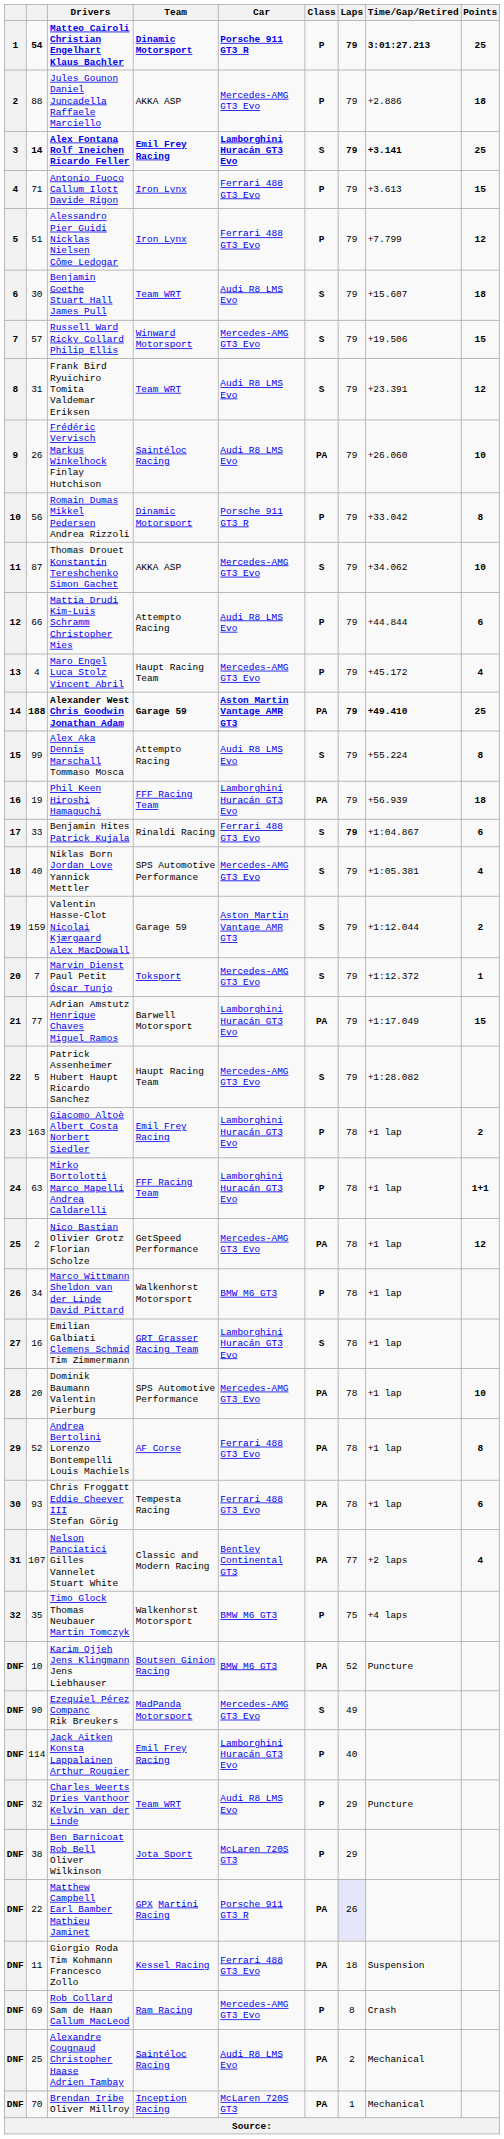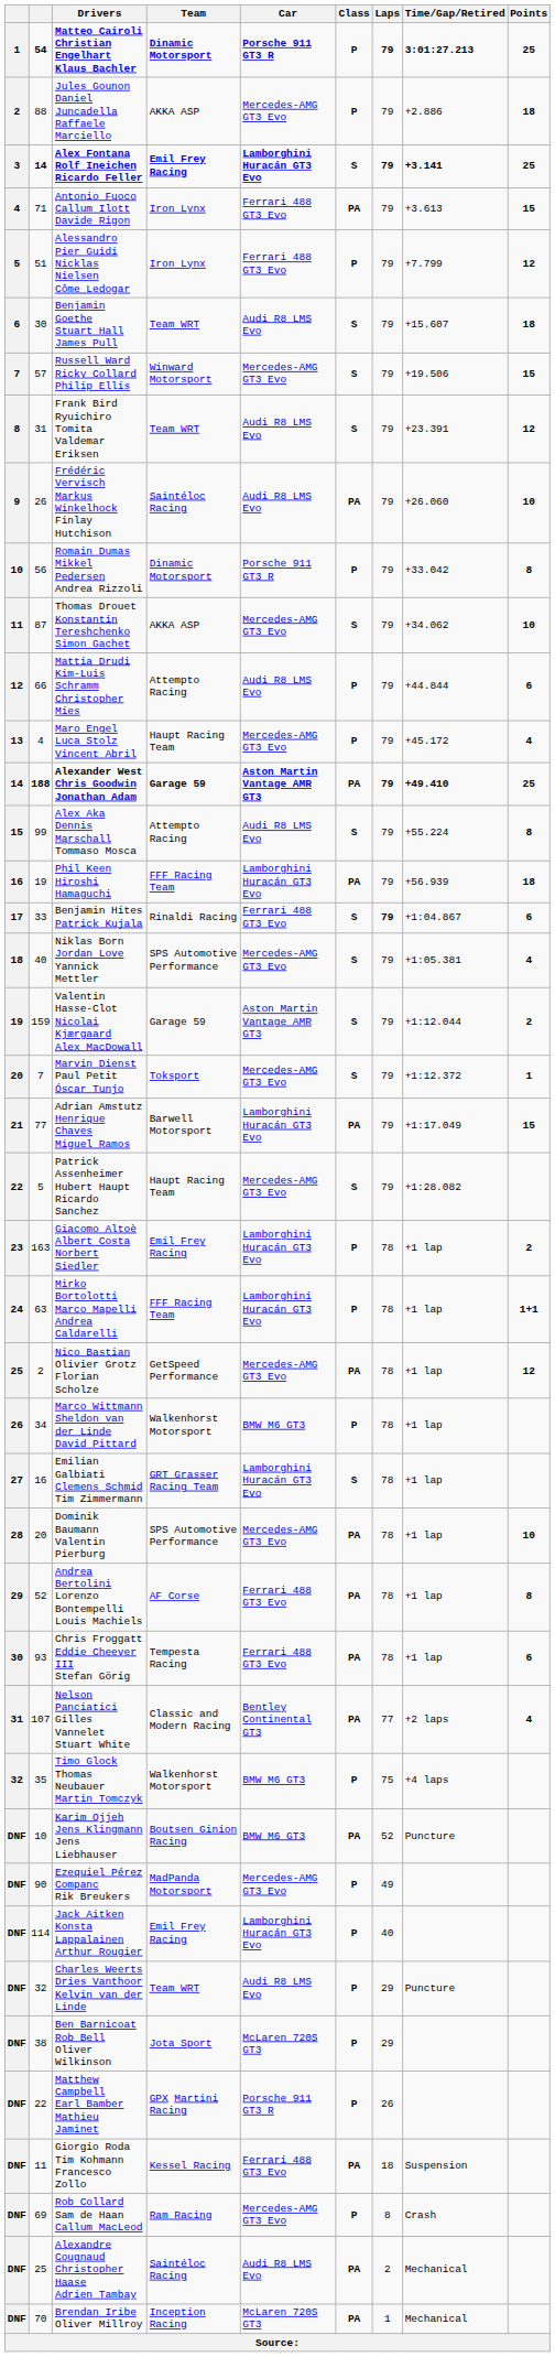 <table class="wikitable" style="font-size: 90%;">
 <tr>
 <th></th>
 <th></th>
 <th>Drivers</th>
 <th>Team</th>
 <th>Car</th>
 <th>Class</th>
 <th>Laps</th>
 <th>Time/Gap/Retired</th>
 <th>Points</th>
 </tr>
 <tr style="font-weight: bold">
 <th>1</th>
 <td align=center>54</td>
 <td> <a href='#'>Matteo Cairoli</a><br> <a href='#'>Christian Engelhart</a><br> <a href='#'>Klaus Bachler</a></td>
 <td> <a href='#'>Dinamic Motorsport</a></td>
 <td><a href='#'>Porsche 911 GT3 R</a></td>
 <td align=center><strong><span>P</span></strong></td>
 <td align=center>79</td>
 <td>3:01:27.213</td>
 <td align=center><strong>25</strong></td>
 </tr>
 <tr>
 <th>2</th>
 <td align=center>88</td>
 <td> <a href='#'>Jules Gounon</a><br> <a href='#'>Daniel Juncadella</a><br> <a href='#'>Raffaele Marciello</a></td>
 <td> AKKA ASP</td>
 <td><a href='#'>Mercedes-AMG GT3 Evo</a></td>
 <td align=center><strong><span>P</span></strong></td>
 <td align=center>79</td>
 <td>+2.886</td>
 <td align=center><strong>18</strong></td>
 </tr>
 <tr style="font-weight: bold">
 <th>3</th>
 <td align=center>14</td>
 <td> <a href='#'>Alex Fontana</a><br> <a href='#'>Rolf Ineichen</a><br> <a href='#'>Ricardo Feller</a></td>
 <td> <a href='#'>Emil Frey Racing</a></td>
 <td><a href='#'>Lamborghini Huracán GT3 Evo</a></td>
 <td align=center><strong><span>S</span></strong></td>
 <td align=center>79</td>
 <td>+3.141</td>
 <td align=center><strong>25</strong></td>
 </tr>
 <tr>
 <th>4</th>
 <td align=center>71</td>
 <td> <a href='#'>Antonio Fuoco</a><br> <a href='#'>Callum Ilott</a><br> <a href='#'>Davide Rigon</a></td>
 <td> <a href='#'>Iron Lynx</a></td>
 <td><a href='#'>Ferrari 488 GT3 Evo</a></td>
-<td align=center><strong><span>P</span></strong></td>
+<td align=center><strong><span>PA</span></strong></td>
 <td align=center>79</td>
 <td>+3.613</td>
 <td align=center><strong>15</strong></td>
 </tr>
 <tr>
 <th>5</th>
 <td align=center>51</td>
 <td> <a href='#'>Alessandro Pier Guidi</a><br> <a href='#'>Nicklas Nielsen</a><br> <a href='#'>Côme Ledogar</a></td>
 <td> <a href='#'>Iron Lynx</a></td>
 <td><a href='#'>Ferrari 488 GT3 Evo</a></td>
 <td align=center><strong><span>P</span></strong></td>
 <td align=center>79</td>
 <td>+7.799</td>
 <td align=center><strong>12</strong></td>
 </tr>
 <tr>
 <th>6</th>
 <td align=center>30</td>
 <td> <a href='#'>Benjamin Goethe</a><br> <a href='#'>Stuart Hall</a><br> <a href='#'>James Pull</a></td>
 <td> <a href='#'>Team WRT</a></td>
 <td><a href='#'>Audi R8 LMS Evo</a></td>
 <td align=center><strong><span>S</span></strong></td>
 <td align=center>79</td>
 <td>+15.607</td>
 <td align=center><strong>18</strong></td>
 </tr>
 <tr>
 <th>7</th>
 <td align=center>57</td>
 <td> <a href='#'>Russell Ward</a><br> <a href='#'>Ricky Collard</a><br> <a href='#'>Philip Ellis</a></td>
 <td> <a href='#'>Winward Motorsport</a></td>
 <td><a href='#'>Mercedes-AMG GT3 Evo</a></td>
 <td align=center><strong><span>S</span></strong></td>
 <td align=center>79</td>
 <td>+19.506</td>
 <td align=center><strong>15</strong></td>
 </tr>
 <tr>
 <th>8</th>
 <td align=center>31</td>
 <td> Frank Bird<br> Ryuichiro Tomita<br> Valdemar Eriksen</td>
 <td> <a href='#'>Team WRT</a></td>
 <td><a href='#'>Audi R8 LMS Evo</a></td>
 <td align=center><strong><span>S</span></strong></td>
 <td align=center>79</td>
 <td>+23.391</td>
 <td align=center><strong>12</strong></td>
 </tr>
 <tr>
 <th>9</th>
 <td align=center>26</td>
 <td> <a href='#'>Frédéric Vervisch</a><br> <a href='#'>Markus Winkelhock</a><br> Finlay Hutchison</td>
 <td> <a href='#'>Saintéloc Racing</a></td>
 <td><a href='#'>Audi R8 LMS Evo</a></td>
 <td align=center><strong><span>PA</span></strong></td>
 <td align=center>79</td>
 <td>+26.060</td>
 <td align=center><strong>10</strong></td>
 </tr>
 <tr>
 <th>10</th>
 <td align=center>56</td>
 <td> <a href='#'>Romain Dumas</a><br> <a href='#'>Mikkel Pedersen</a><br> Andrea Rizzoli</td>
 <td> <a href='#'>Dinamic Motorsport</a></td>
 <td><a href='#'>Porsche 911 GT3 R</a></td>
 <td align=center><strong><span>P</span></strong></td>
 <td align=center>79</td>
 <td>+33.042</td>
 <td align=center><strong>8</strong></td>
 </tr>
 <tr>
 <th>11</th>
 <td align=center>87</td>
 <td> Thomas Drouet<br> <a href='#'>Konstantin Tereshchenko</a><br> <a href='#'>Simon Gachet</a></td>
 <td> AKKA ASP</td>
 <td><a href='#'>Mercedes-AMG GT3 Evo</a></td>
 <td align=center><strong><span>S</span></strong></td>
 <td align=center>79</td>
 <td>+34.062</td>
 <td align=center><strong>10</strong></td>
 </tr>
 <tr>
 <th>12</th>
 <td align=center>66</td>
 <td> <a href='#'>Mattia Drudi</a><br> <a href='#'>Kim-Luis Schramm</a><br> <a href='#'>Christopher Mies</a></td>
 <td> Attempto Racing</td>
 <td><a href='#'>Audi R8 LMS Evo</a></td>
 <td align=center><strong><span>P</span></strong></td>
 <td align=center>79</td>
 <td>+44.844</td>
 <td align=center><strong>6</strong></td>
 </tr>
 <tr>
 <th>13</th>
 <td align=center>4</td>
 <td> <a href='#'>Maro Engel</a><br> <a href='#'>Luca Stolz</a><br> <a href='#'>Vincent Abril</a></td>
 <td> Haupt Racing Team</td>
 <td><a href='#'>Mercedes-AMG GT3 Evo</a></td>
 <td align=center><strong><span>P</span></strong></td>
 <td align=center>79</td>
 <td>+45.172</td>
 <td align=center><strong>4</strong></td>
 </tr>
 <tr style="font-weight: bold">
 <th>14</th>
 <td align=center>188</td>
 <td> Alexander West<br> <a href='#'>Chris Goodwin</a><br> <a href='#'>Jonathan Adam</a></td>
 <td> Garage 59</td>
 <td><a href='#'>Aston Martin Vantage AMR GT3</a></td>
 <td align=center><strong><span>PA</span></strong></td>
 <td align=center>79</td>
 <td>+49.410</td>
 <td align=center><strong>25</strong></td>
 </tr>
 <tr>
 <th>15</th>
 <td align=center>99</td>
 <td> <a href='#'>Alex Aka</a><br> <a href='#'>Dennis Marschall</a><br> Tommaso Mosca</td>
 <td> Attempto Racing</td>
 <td><a href='#'>Audi R8 LMS Evo</a></td>
 <td align=center><strong><span>S</span></strong></td>
 <td align=center>79</td>
 <td>+55.224</td>
 <td align=center><strong>8</strong></td>
 </tr>
 <tr>
 <th>16</th>
 <td align=center>19</td>
 <td> <a href='#'>Phil Keen</a><br> <a href='#'>Hiroshi Hamaguchi</a></td>
 <td> <a href='#'>FFF Racing Team</a></td>
 <td><a href='#'>Lamborghini Huracán GT3 Evo</a></td>
 <td align=center><strong><span>PA</span></strong></td>
 <td align=center>79</td>
 <td>+56.939</td>
 <td align=center><strong>18</strong></td>
 </tr>
 <tr>
 <th>17</th>
 <td align=center>33</td>
 <td> Benjamin Hites<br> <a href='#'>Patrick Kujala</a></td>
 <td> Rinaldi Racing</td>
 <td><a href='#'>Ferrari 488 GT3 Evo</a></td>
 <td align=center><strong><span>S</span></strong></td>
 <td align=center><strong>79</strong></td>
 <td>+1:04.867</td>
 <td align=center><strong>6</strong></td>
 </tr>
 <tr>
 <th>18</th>
 <td align=center>40</td>
 <td> Niklas Born<br> <a href='#'>Jordan Love</a><br> Yannick Mettler</td>
 <td> SPS Automotive Performance</td>
 <td><a href='#'>Mercedes-AMG GT3 Evo</a></td>
 <td align=center><strong><span>S</span></strong></td>
 <td align=center>79</td>
 <td>+1:05.381</td>
 <td align=center><strong>4</strong></td>
 </tr>
 <tr>
 <th>19</th>
 <td align=center>159</td>
 <td> Valentin Hasse-Clot<br> <a href='#'>Nicolai Kjærgaard</a><br> <a href='#'>Alex MacDowall</a></td>
 <td> Garage 59</td>
 <td><a href='#'>Aston Martin Vantage AMR GT3</a></td>
 <td align=center><strong><span>S</span></strong></td>
 <td align=center>79</td>
 <td>+1:12.044</td>
 <td align=center><strong>2</strong></td>
 </tr>
 <tr>
 <th>20</th>
 <td align=center>7</td>
 <td> <a href='#'>Marvin Dienst</a><br> Paul Petit<br> <a href='#'>Óscar Tunjo</a></td>
 <td> <a href='#'>Toksport</a></td>
 <td><a href='#'>Mercedes-AMG GT3 Evo</a></td>
 <td align=center><strong><span>S</span></strong></td>
 <td align=center>79</td>
 <td>+1:12.372</td>
 <td align=center><strong>1</strong></td>
 </tr>
 <tr>
 <th>21</th>
 <td align=center>77</td>
 <td> Adrian Amstutz<br> <a href='#'>Henrique Chaves</a><br> <a href='#'>Miguel Ramos</a></td>
 <td> Barwell Motorsport</td>
 <td><a href='#'>Lamborghini Huracán GT3 Evo</a></td>
 <td align=center><strong><span>PA</span></strong></td>
 <td align=center>79</td>
 <td>+1:17.049</td>
 <td align=center><strong>15</strong></td>
 </tr>
 <tr>
 <th>22</th>
 <td align=center>5</td>
 <td> Patrick Assenheimer<br> Hubert Haupt<br> Ricardo Sanchez</td>
 <td> Haupt Racing Team</td>
 <td><a href='#'>Mercedes-AMG GT3 Evo</a></td>
 <td align=center><strong><span>S</span></strong></td>
 <td align=center>79</td>
 <td>+1:28.082</td>
 <td align=center></td>
 </tr>
 <tr>
 <th>23</th>
 <td align=center>163</td>
 <td> <a href='#'>Giacomo Altoè</a><br> <a href='#'>Albert Costa</a><br> <a href='#'>Norbert Siedler</a></td>
 <td> <a href='#'>Emil Frey Racing</a></td>
 <td><a href='#'>Lamborghini Huracán GT3 Evo</a></td>
 <td align=center><strong><span>P</span></strong></td>
 <td align=center>78</td>
 <td>+1 lap</td>
 <td align=center><strong>2</strong></td>
 </tr>
 <tr>
 <th>24</th>
 <td align=center>63</td>
 <td> <a href='#'>Mirko Bortolotti</a><br> <a href='#'>Marco Mapelli</a><br> <a href='#'>Andrea Caldarelli</a></td>
 <td> <a href='#'>FFF Racing Team</a></td>
 <td><a href='#'>Lamborghini Huracán GT3 Evo</a></td>
 <td align=center><strong><span>P</span></strong></td>
 <td align=center>78</td>
 <td>+1 lap</td>
 <td align=center><strong>1+1</strong></td>
 </tr>
 <tr>
 <th>25</th>
 <td align=center>2</td>
 <td> <a href='#'>Nico Bastian</a><br> Olivier Grotz<br> Florian Scholze</td>
 <td> GetSpeed Performance</td>
 <td><a href='#'>Mercedes-AMG GT3 Evo</a></td>
 <td align=center><strong><span>PA</span></strong></td>
 <td align=center>78</td>
 <td>+1 lap</td>
 <td align=center><strong>12</strong></td>
 </tr>
 <tr>
 <th>26</th>
 <td align=center>34</td>
 <td> <a href='#'>Marco Wittmann</a><br> <a href='#'>Sheldon van der Linde</a><br> <a href='#'>David Pittard</a></td>
 <td> Walkenhorst Motorsport</td>
 <td><a href='#'>BMW M6 GT3</a></td>
 <td align=center><strong><span>P</span></strong></td>
 <td align=center>78</td>
 <td>+1 lap</td>
 <td align=center></td>
 </tr>
 <tr>
 <th>27</th>
 <td align=center>16</td>
 <td> Emilian Galbiati<br> <a href='#'>Clemens Schmid</a><br> Tim Zimmermann</td>
 <td> <a href='#'>GRT Grasser Racing Team</a></td>
 <td><a href='#'>Lamborghini Huracán GT3 Evo</a></td>
 <td align=center><strong><span>S</span></strong></td>
 <td align=center>78</td>
 <td>+1 lap</td>
 <td align=center></td>
 </tr>
 <tr>
 <th>28</th>
 <td align=center>20</td>
 <td> Dominik Baumann<br> Valentin Pierburg</td>
 <td> SPS Automotive Performance</td>
 <td><a href='#'>Mercedes-AMG GT3 Evo</a></td>
 <td align=center><strong><span>PA</span></strong></td>
 <td align=center>78</td>
 <td>+1 lap</td>
 <td align=center><strong>10</strong></td>
 </tr>
 <tr>
 <th>29</th>
 <td align=center>52</td>
 <td> <a href='#'>Andrea Bertolini</a><br> Lorenzo Bontempelli<br> Louis Machiels</td>
 <td> <a href='#'>AF Corse</a></td>
 <td><a href='#'>Ferrari 488 GT3 Evo</a></td>
 <td align=center><strong><span>PA</span></strong></td>
 <td align=center>78</td>
 <td>+1 lap</td>
 <td align=center><strong>8</strong></td>
 </tr>
 <tr>
 <th>30</th>
 <td align=center>93</td>
 <td> Chris Froggatt<br> <a href='#'>Eddie Cheever III</a><br> Stefan Görig</td>
 <td> Tempesta Racing</td>
 <td><a href='#'>Ferrari 488 GT3 Evo</a></td>
 <td align=center><strong><span>PA</span></strong></td>
 <td align=center>78</td>
 <td>+1 lap</td>
 <td align=center><strong>6</strong></td>
 </tr>
 <tr>
 <th>31</th>
 <td align=center>107</td>
 <td> <a href='#'>Nelson Panciatici</a><br> Gilles Vannelet<br> Stuart White</td>
 <td> Classic and Modern Racing</td>
 <td><a href='#'>Bentley Continental GT3</a></td>
 <td align=center><strong><span>PA</span></strong></td>
 <td align=center>77</td>
 <td>+2 laps</td>
 <td align=center><strong>4</strong></td>
 </tr>
 <tr>
 <th>32</th>
 <td align=center>35</td>
 <td> <a href='#'>Timo Glock</a><br> Thomas Neubauer<br> <a href='#'>Martin Tomczyk</a></td>
 <td> Walkenhorst Motorsport</td>
 <td><a href='#'>BMW M6 GT3</a></td>
 <td align=center><strong><span>P</span></strong></td>
 <td align=center>75</td>
 <td>+4 laps</td>
 <td align=center></td>
 </tr>
 <tr>
 <th>DNF</th>
 <td align=center>10</td>
 <td> <a href='#'>Karim Ojjeh</a><br> <a href='#'>Jens Klingmann</a><br> Jens Liebhauser</td>
 <td> <a href='#'>Boutsen Ginion Racing</a></td>
 <td><a href='#'>BMW M6 GT3</a></td>
 <td align=center><strong><span>PA</span></strong></td>
 <td align=center>52</td>
 <td>Puncture</td>
 <td align=center></td>
 </tr>
 <tr>
 <th>DNF</th>
 <td align=center>90</td>
 <td> <a href='#'>Ezequiel Pérez Companc</a><br> Rik Breukers</td>
 <td> <a href='#'>MadPanda Motorsport</a></td>
 <td><a href='#'>Mercedes-AMG GT3 Evo</a></td>
-<td align=center><strong><span>S</span></strong></td>
+<td align=center><strong><span>P</span></strong></td>
 <td align=center>49</td>
 <td></td>
 <td align=center></td>
 </tr>
 <tr>
 <th>DNF</th>
 <td align=center>114</td>
 <td> <a href='#'>Jack Aitken</a><br> <a href='#'>Konsta Lappalainen</a><br> <a href='#'>Arthur Rougier</a></td>
 <td> <a href='#'>Emil Frey Racing</a></td>
 <td><a href='#'>Lamborghini Huracán GT3 Evo</a></td>
 <td align=center><strong><span>P</span></strong></td>
 <td align=center>40</td>
 <td></td>
 <td align=center></td>
 </tr>
 <tr>
 <th>DNF</th>
 <td align=center>32</td>
 <td> <a href='#'>Charles Weerts</a><br> <a href='#'>Dries Vanthoor</a><br> <a href='#'>Kelvin van der Linde</a></td>
 <td> <a href='#'>Team WRT</a></td>
 <td><a href='#'>Audi R8 LMS Evo</a></td>
 <td align=center><strong><span>P</span></strong></td>
 <td align=center>29</td>
 <td>Puncture</td>
 <td align=center></td>
 </tr>
 <tr>
 <th>DNF</th>
 <td align=center>38</td>
 <td> <a href='#'>Ben Barnicoat</a><br> <a href='#'>Rob Bell</a><br> Oliver Wilkinson</td>
 <td> <a href='#'>Jota Sport</a></td>
 <td><a href='#'>McLaren 720S GT3</a></td>
 <td align=center><strong><span>P</span></strong></td>
 <td align=center>29</td>
 <td></td>
 <td align=center></td>
 </tr>
 <tr>
 <th>DNF</th>
 <td align=center>22</td>
 <td> <a href='#'>Matthew Campbell</a><br> <a href='#'>Earl Bamber</a><br> <a href='#'>Mathieu Jaminet</a></td>
 <td> <a href='#'>GPX</a> <a href='#'>Martini Racing</a></td>
 <td><a href='#'>Porsche 911 GT3 R</a></td>
-<td align=center><strong><span>PA</span></strong></td>
-<td align=center style="background: lavender;">26</td>
+<td align=center><strong><span>P</span></strong></td>
+<td align=center>26</td>
 <td></td>
 <td align=center></td>
 </tr>
 <tr>
 <th>DNF</th>
 <td align=center>11</td>
 <td> Giorgio Roda<br> Tim Kohmann<br> Francesco Zollo</td>
 <td> <a href='#'>Kessel Racing</a></td>
 <td><a href='#'>Ferrari 488 GT3 Evo</a></td>
 <td align=center><strong><span>PA</span></strong></td>
 <td align=center>18</td>
 <td>Suspension</td>
 <td align=center></td>
 </tr>
 <tr>
 <th>DNF</th>
 <td align=center>69</td>
 <td> <a href='#'>Rob Collard</a><br> Sam de Haan<br> <a href='#'>Callum MacLeod</a></td>
 <td> <a href='#'>Ram Racing</a></td>
 <td><a href='#'>Mercedes-AMG GT3 Evo</a></td>
 <td align=center><strong><span>P</span></strong></td>
 <td align=center>8</td>
 <td>Crash</td>
 <td align=center></td>
 </tr>
 <tr>
 <th>DNF</th>
 <td align=center>25</td>
 <td> <a href='#'>Alexandre Cougnaud</a><br> <a href='#'>Christopher Haase</a><br> <a href='#'>Adrien Tambay</a></td>
 <td> <a href='#'>Saintéloc Racing</a></td>
 <td><a href='#'>Audi R8 LMS Evo</a></td>
 <td align=center><strong><span>PA</span></strong></td>
 <td align=center>2</td>
 <td>Mechanical</td>
 <td align=center></td>
 </tr>
 <tr>
 <th>DNF</th>
 <td align=center>70</td>
 <td> <a href='#'>Brendan Iribe</a><br> Oliver Millroy</td>
 <td> <a href='#'>Inception Racing</a></td>
 <td><a href='#'>McLaren 720S GT3</a></td>
 <td align=center><strong><span>PA</span></strong></td>
 <td align=center>1</td>
 <td>Mechanical</td>
 <td align=center></td>
 </tr>
 <tr>
 <th colspan=9>Source:</th>
 </tr>
 </table>
